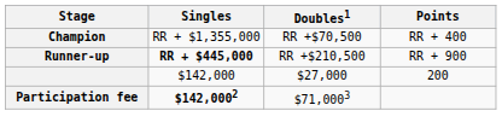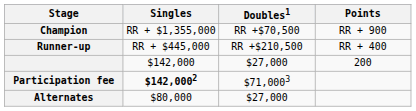 <table class=wikitable style=text-align:center>
 <tr style="background:#d1e4fd;">
 <th width=150>Stage</th>
 <th width=120>Singles</th>
 <th width=120>Doubles<sup>1</sup></th>
 <th width=120>Points</th>
 </tr>
 <tr>
 <th>Champion</th>
 <td>RR + $1,355,000</td>
 <td>RR +$70,500</td>
-<td>RR + 400</td>
+<td>RR + 900</td>
 </tr>
 <tr>
 <th>Runner-up</th>
-<td><strong>RR + $445,000</strong></td>
+<td>RR + $445,000</td>
 <td>RR +$210,500</td>
-<td>RR + 900</td>
+<td>RR + 400</td>
 </tr>
 <tr>
 <th></th>
 <td>$142,000</td>
 <td>$27,000</td>
 <td>200</td>
 </tr>
 <tr>
 <th>Participation fee</th>
 <td><strong>$142,000<sup>2</sup></strong></td>
 <td>$71,000<sup>3</sup></td>
 <td></td>
 </tr>
+<tr>
+<th>Alternates</th>
+<td>$80,000</td>
+<td>$27,000</td>
+<td></td>
+</tr>
 </table>
